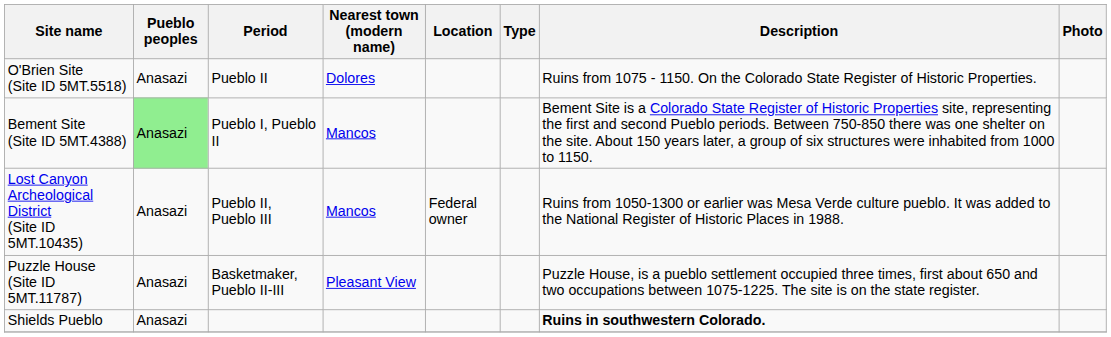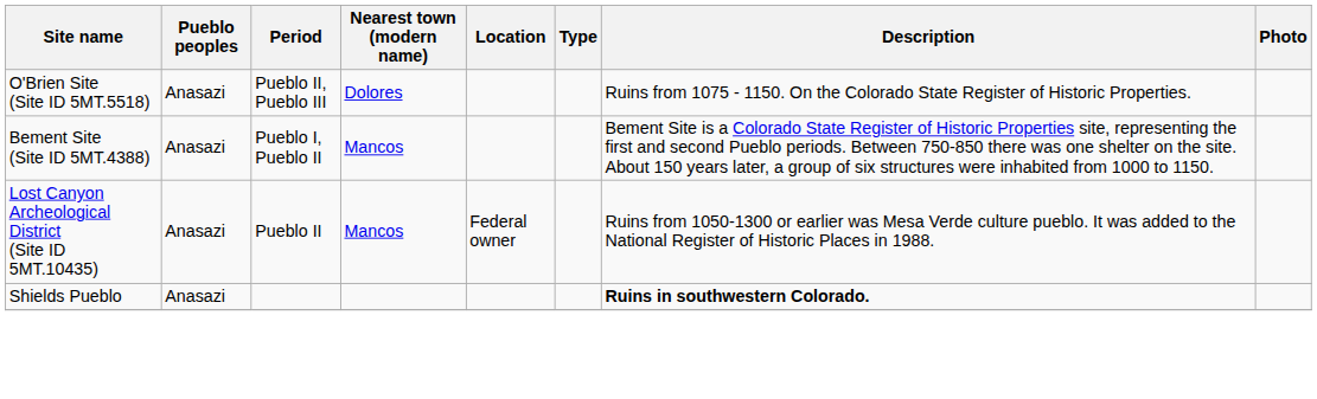 <table class="wikitable sortable" style="width:98%">
 <tr>
 <th>Site name</th>
 <th>Pueblo peoples</th>
 <th>Period</th>
 <th>Nearest town (modern name)</th>
 <th>Location</th>
 <th>Type</th>
 <th>Description</th>
 <th>Photo</th>
 </tr>
 <tr>
 <td>O'Brien Site<br>(Site ID 5MT.5518)</td>
 <td>Anasazi</td>
-<td>Pueblo II</td>
+<td>Pueblo II, Pueblo III</td>
 <td><a href='#'>Dolores</a></td>
 <td></td>
 <td></td>
 <td>Ruins from 1075 - 1150.  On the Colorado State Register of Historic Properties.</td>
 <td></td>
 </tr>
 <tr>
 <td>Bement Site<br>(Site ID 5MT.4388)</td>
-<td style="background: lightgreen;">Anasazi</td>
+<td>Anasazi</td>
 <td>Pueblo I, Pueblo II</td>
 <td><a href='#'>Mancos</a></td>
 <td></td>
 <td></td>
 <td>Bement Site is a <a href='#'>Colorado State Register of Historic Properties</a> site, representing the first and second Pueblo periods.  Between 750-850 there was one shelter on the site.  About 150 years later, a group of six structures were inhabited from 1000 to 1150.</td>
 <td></td>
 </tr>
 <tr>
 <td><a href='#'>Lost Canyon Archeological District</a><br>(Site ID 5MT.10435)</td>
 <td>Anasazi</td>
-<td>Pueblo II, Pueblo III</td>
+<td>Pueblo II</td>
 <td><a href='#'>Mancos</a></td>
 <td>Federal owner</td>
 <td></td>
 <td>Ruins from 1050-1300 or earlier was Mesa Verde culture pueblo.  It was added to the National Register of Historic Places in 1988.</td>
-<td></td>
-</tr>
-<tr>
-<td>Puzzle House<br>(Site ID 5MT.11787)</td>
-<td>Anasazi</td>
-<td>Basketmaker, Pueblo II-III</td>
-<td><a href='#'>Pleasant View</a></td>
-<td></td>
-<td></td>
-<td>Puzzle House, is a pueblo settlement occupied three times, first about 650 and two occupations between 1075-1225.  The site is on the state register.</td>
 <td></td>
 </tr>
 <tr>
 <td>Shields Pueblo</td>
 <td>Anasazi</td>
 <td></td>
 <td></td>
 <td></td>
 <td></td>
 <td><strong>Ruins in southwestern Colorado.</strong></td>
 <td></td>
 </tr>
 <tr>
 </tr>
 </table>
